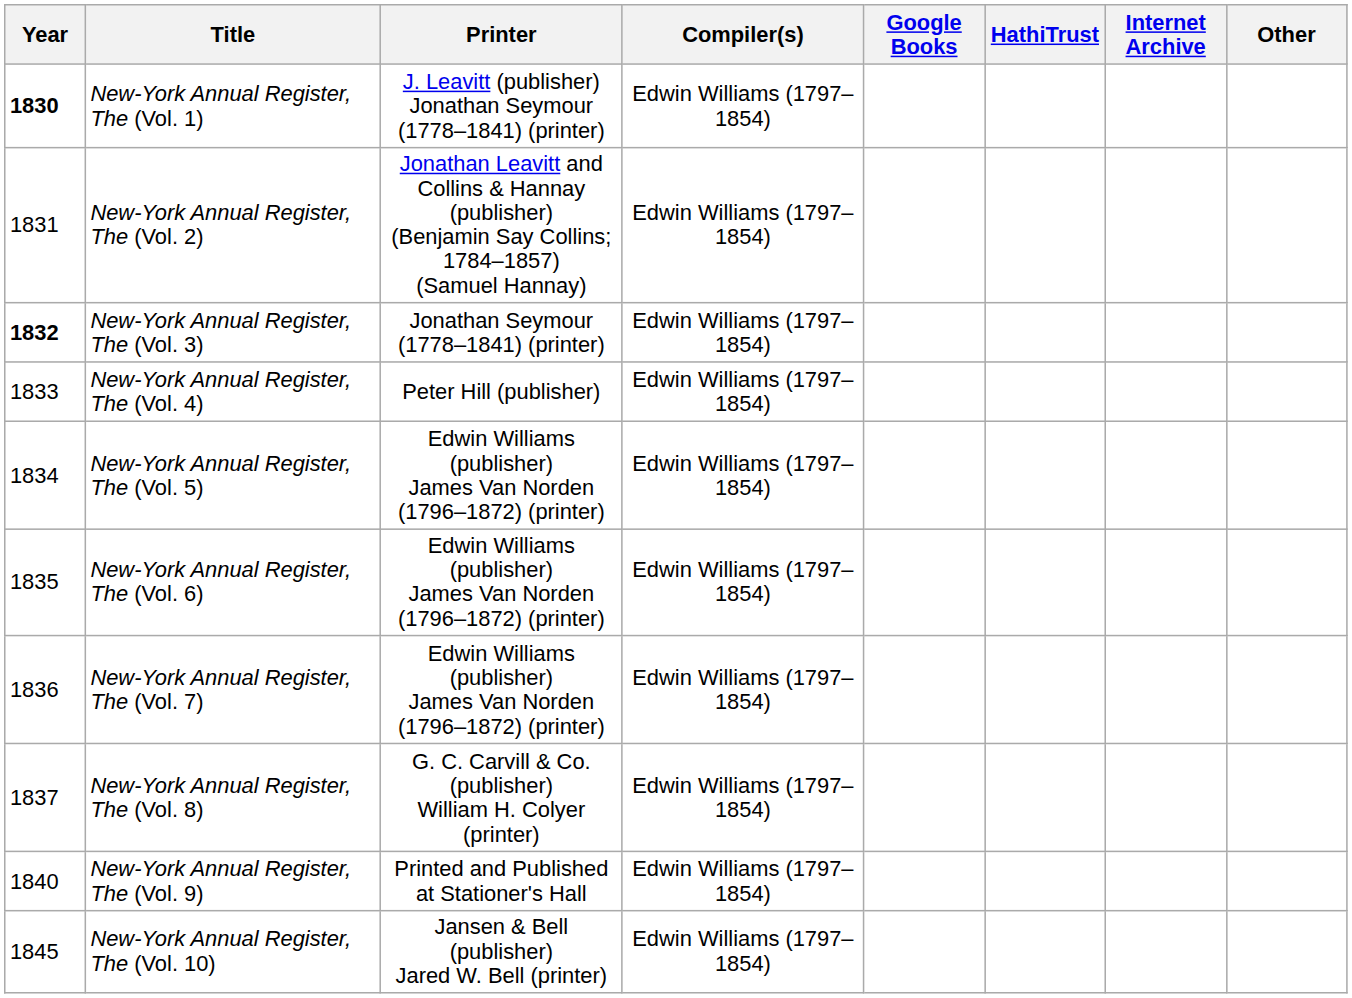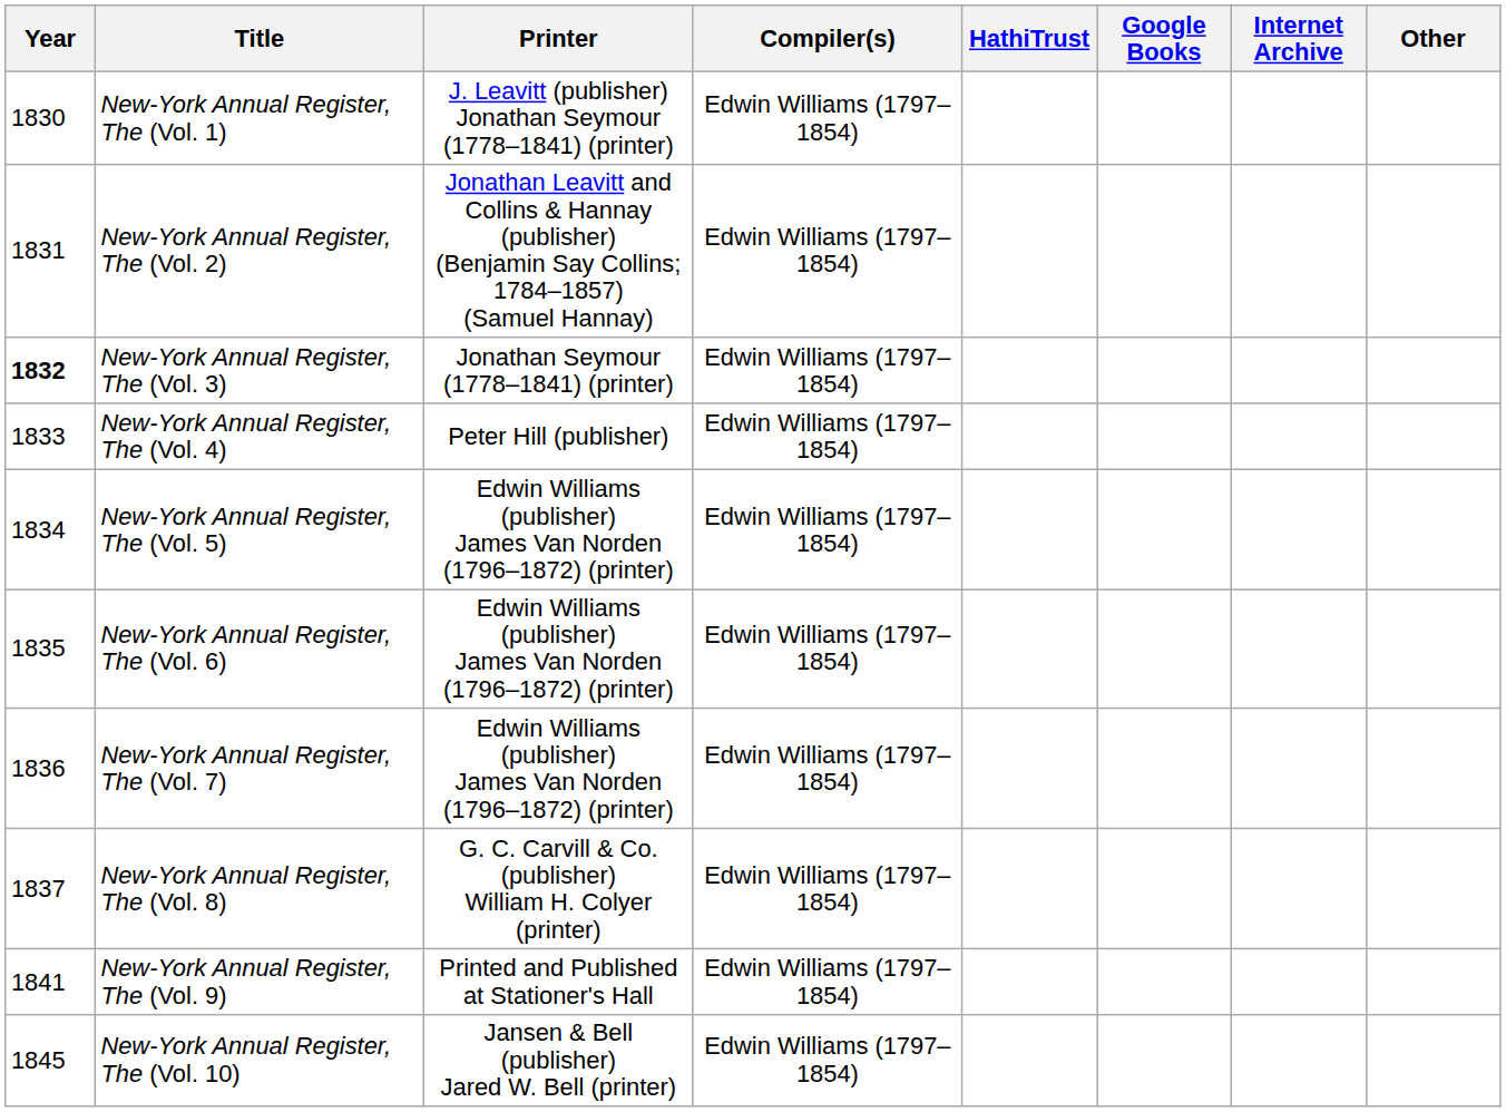 <table class="wikitable collapsible sortable" border="0" cellpadding="1" style="color:black; background-color: #FFFFFF; font-size: 90%; width:100%">
 <tr>
 <th>Year</th>
 <th>Title</th>
 <th>Printer</th>
 <th>Compiler(s)</th>
+<th><a href='#'>HathiTrust</a></th>
 <th><a href='#'>Google<br>Books</a></th>
-<th><a href='#'>HathiTrust</a></th>
 <th><a href='#'>Internet<br>Archive</a></th>
 <th>Other</th>
 </tr>
 <tr>
-<td width="6%"><strong>1830</strong></td>
+<td width="6%">1830</td>
 <td width="22%"><em>New-York Annual Register, The</em> (Vol. 1)</td>
 <td style="text-align:center" width="18%" data-sort-value="leavitt 1930"><a href='#'>J. Leavitt</a> (publisher)<br>Jonathan Seymour (1778–1841) (printer)</td>
 <td style="text-align:center" width="18%"  data-sort-value="williams 1830">Edwin Williams (1797–1854)</td>
+<td style="text-align:center" width="9%"></td>
 <td style="text-align:center" width="9%"><br></td>
-<td style="text-align:center" width="9%"></td>
 <td style="text-align:center" width="9%"></td>
 <td style="text-align:center" width="9%"></td>
 </tr>
 <tr>
 <td width="6%">1831</td>
 <td width="22%"><em>New-York Annual Register, The</em> (Vol. 2)</td>
 <td style="text-align:center" width="18%" data-sort-value="leavitt 1931"><a href='#'>Jonathan Leavitt</a> and Collins & Hannay (publisher)<br>(Benjamin Say Collins; 1784–1857)<br>(Samuel Hannay)</td>
 <td style="text-align:center" width="18%"  data-sort-value="williams 1831">Edwin Williams (1797–1854)</td>
 <td style="text-align:center" width="9%"></td>
 <td style="text-align:center" width="9%"></td>
 <td style="text-align:center" width="9%"><br></td>
 <td style="text-align:center" width="9%"></td>
 </tr>
 <tr>
 <td width="6%"><strong>1832</strong></td>
 <td width="22%"><em>New-York Annual Register, The</em> (Vol. 3)</td>
 <td style="text-align:center" width="18%" data-sort-value="seymour 1932">Jonathan Seymour (1778–1841) (printer)</td>
 <td style="text-align:center" width="18%"  data-sort-value="williams 1832">Edwin Williams (1797–1854)</td>
+<td style="text-align:center" width="9%"><br><br></td>
 <td style="text-align:center" width="9%"></td>
-<td style="text-align:center" width="9%"><br><br></td>
 <td style="text-align:center" width="9%"></td>
 <td style="text-align:center" width="9%"></td>
 </tr>
 <tr>
 <td width="6%">1833</td>
 <td width="22%"><em>New-York Annual Register, The</em> (Vol. 4)</td>
 <td style="text-align:center" width="18%" data-sort-value="hill 1933">Peter Hill (publisher)</td>
 <td style="text-align:center" width="18%"  data-sort-value="williams 1833">Edwin Williams (1797–1854)</td>
+<td style="text-align:center" width="9%"><br><br></td>
 <td style="text-align:center" width="9%"><br></td>
-<td style="text-align:center" width="9%"><br><br></td>
 <td style="text-align:center" width="9%"></td>
 <td style="text-align:center" width="9%"></td>
 </tr>
 <tr>
 <td width="6%">1834</td>
 <td width="22%"><em>New-York Annual Register, The</em> (Vol. 5)</td>
 <td style="text-align:center" width="18%" data-sort-value="williams 1934">Edwin Williams (publisher)<br>James Van Norden (1796–1872) (printer)</td>
 <td style="text-align:center" width="18%"  data-sort-value="williams 1834">Edwin Williams (1797–1854)</td>
 <td style="text-align:center" width="9%"><br></td>
 <td style="text-align:center" width="9%"><br></td>
 <td style="text-align:center" width="9%"><br></td>
 <td style="text-align:center" width="9%"></td>
 </tr>
 <tr>
 <td width="6%">1835</td>
 <td width="22%"><em>New-York Annual Register, The</em> (Vol. 6)</td>
 <td style="text-align:center" width="18%" data-sort-value="williams 1935">Edwin Williams (publisher)<br>James Van Norden (1796–1872) (printer)</td>
 <td style="text-align:center" width="18%"  data-sort-value="williams 1835">Edwin Williams (1797–1854)</td>
 <td style="text-align:center" width="9%"><br></td>
 <td style="text-align:center" width="9%"><br></td>
 <td style="text-align:center" width="9%"><br></td>
 <td style="text-align:center" width="9%"></td>
 </tr>
 <tr>
 <td width="6%">1836</td>
 <td width="22%"><em>New-York Annual Register, The</em> (Vol. 7)</td>
 <td style="text-align:center" width="18%" data-sort-value="williams 1936">Edwin Williams (publisher)<br>James Van Norden (1796–1872) (printer)</td>
 <td style="text-align:center" width="18%"  data-sort-value="williams 1836">Edwin Williams (1797–1854)</td>
 <td style="text-align:center" width="9%"><br></td>
 <td style="text-align:center" width="9%"><br></td>
 <td style="text-align:center" width="9%"></td>
 <td style="text-align:center" width="9%"></td>
 </tr>
 <tr>
 <td width="6%">1837</td>
 <td width="22%"><em>New-York Annual Register, The</em> (Vol. 8)</td>
 <td style="text-align:center" width="18%" data-sort-value="carvill 1937">G. C. Carvill & Co. (publisher)<br>William H. Colyer (printer)</td>
 <td style="text-align:center" width="18%"  data-sort-value="williams 1837">Edwin Williams (1797–1854)</td>
 <td style="text-align:center" width="9%"></td>
 <td style="text-align:center" width="9%"></td>
 <td style="text-align:center" width="9%"></td>
 <td style="text-align:center" width="9%"></td>
 </tr>
 <tr>
-<td width="6%">1840</td>
+<td width="6%">1841</td>
 <td width="22%"><em>New-York Annual Register, The</em> (Vol. 9)</td>
 <td style="text-align:center" width="18%" data-sort-value="stationer's 1940">Printed and Published at Stationer's Hall</td>
 <td style="text-align:center" width="18%"  data-sort-value="williams 1840">Edwin Williams (1797–1854)</td>
 <td style="text-align:center" width="9%"><br></td>
 <td style="text-align:center" width="9%"><br></td>
 <td style="text-align:center" width="9%"></td>
 <td style="text-align:center" width="9%"></td>
 </tr>
 <tr>
 <td width="6%">1845</td>
 <td width="22%"><em>New-York Annual Register, The</em> (Vol. 10)</td>
 <td style="text-align:center" width="18%" data-sort-value="jansen 1945">Jansen & Bell (publisher)<br>Jared W. Bell (printer)</td>
 <td style="text-align:center" width="18%"  data-sort-value="williams 1845">Edwin Williams (1797–1854)</td>
 <td style="text-align:center" width="9%"></td>
 <td style="text-align:center" width="9%"></td>
 <td style="text-align:center" width="9%"></td>
 <td style="text-align:center" width="9%"></td>
 </tr>
 </table>
